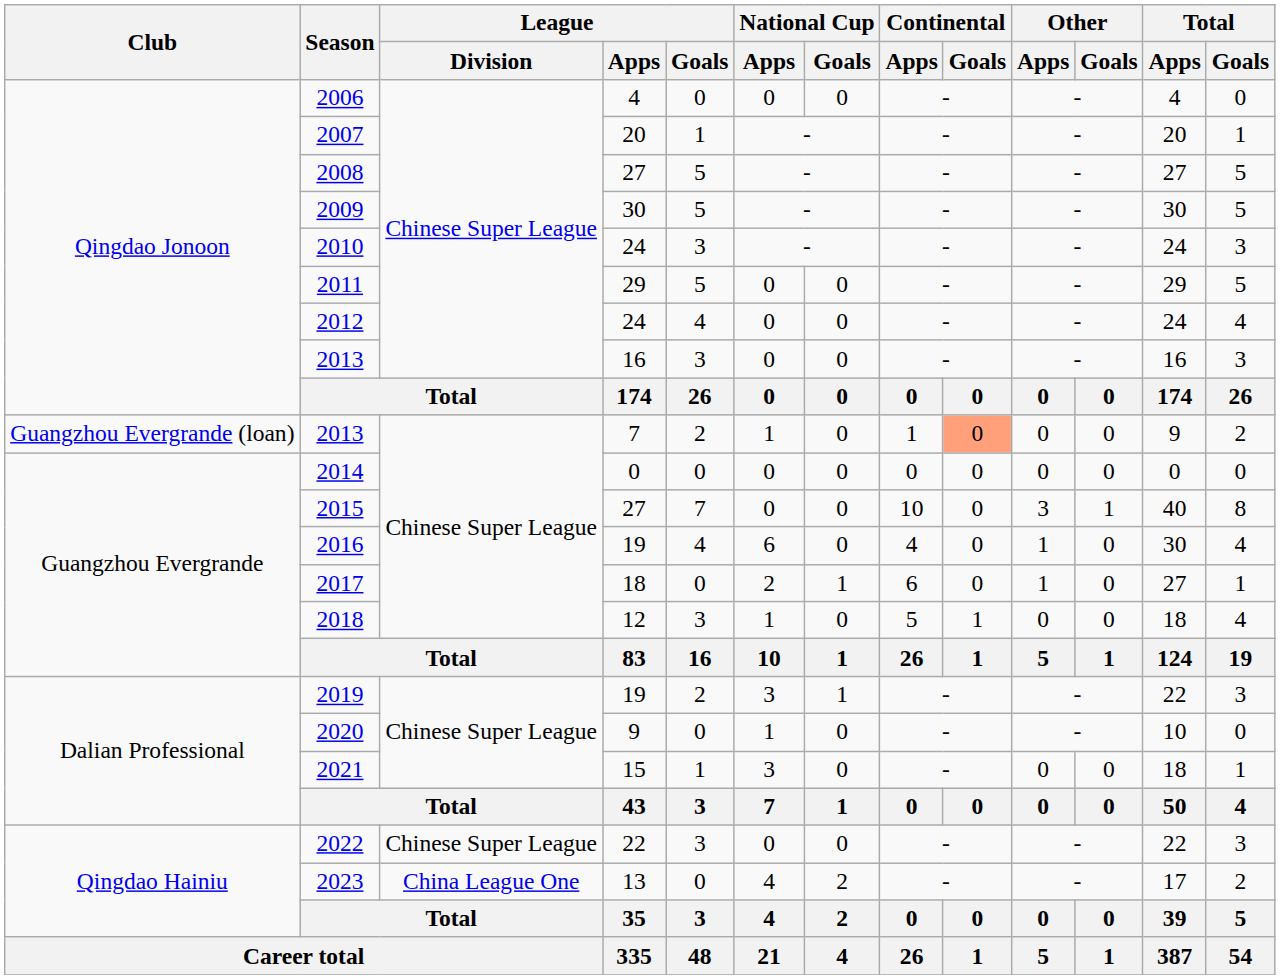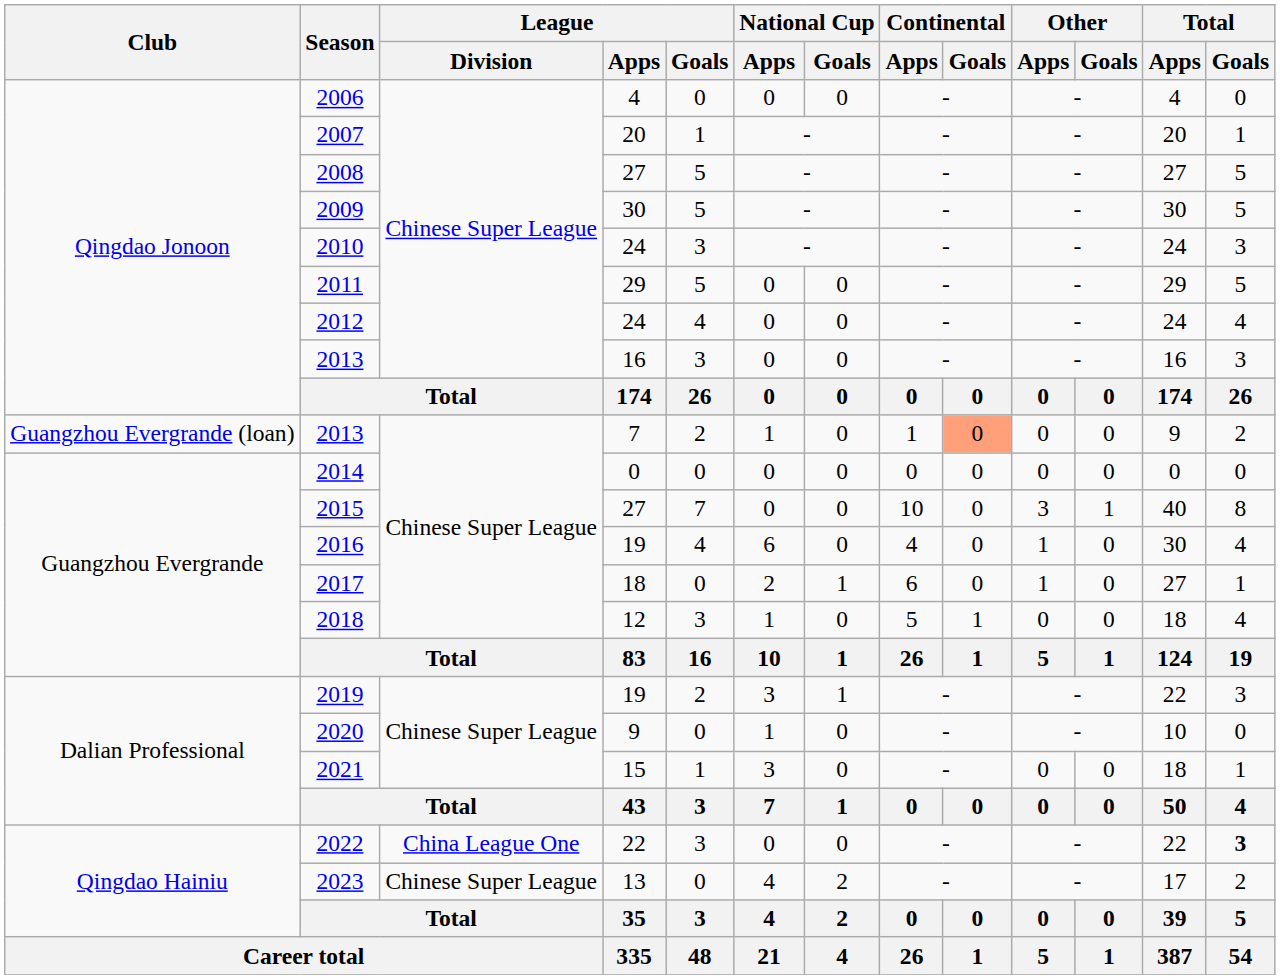 <table class="wikitable" style="text-align: center">
 <tr>
 <th rowspan="2">Club</th>
 <th rowspan="2">Season</th>
 <th colspan="3">League</th>
 <th colspan="2">National Cup</th>
 <th colspan="2">Continental</th>
 <th colspan="2">Other</th>
 <th colspan="2">Total</th>
 </tr>
 <tr>
 <th>Division</th>
 <th>Apps</th>
 <th>Goals</th>
 <th>Apps</th>
 <th>Goals</th>
 <th>Apps</th>
 <th>Goals</th>
 <th>Apps</th>
 <th>Goals</th>
 <th>Apps</th>
 <th>Goals</th>
 </tr>
 <tr>
 <td rowspan="9"><a href='#'>Qingdao Jonoon</a></td>
 <td><a href='#'>2006</a></td>
 <td rowspan="8"><a href='#'>Chinese Super League</a></td>
 <td>4</td>
 <td>0</td>
 <td>0</td>
 <td>0</td>
 <td colspan="2">-</td>
 <td colspan="2">-</td>
 <td>4</td>
 <td>0</td>
 </tr>
 <tr>
 <td><a href='#'>2007</a></td>
 <td>20</td>
 <td>1</td>
 <td colspan="2">-</td>
 <td colspan="2">-</td>
 <td colspan="2">-</td>
 <td>20</td>
 <td>1</td>
 </tr>
 <tr>
 <td><a href='#'>2008</a></td>
 <td>27</td>
 <td>5</td>
 <td colspan="2">-</td>
 <td colspan="2">-</td>
 <td colspan="2">-</td>
 <td>27</td>
 <td>5</td>
 </tr>
 <tr>
 <td><a href='#'>2009</a></td>
 <td>30</td>
 <td>5</td>
 <td colspan="2">-</td>
 <td colspan="2">-</td>
 <td colspan="2">-</td>
 <td>30</td>
 <td>5</td>
 </tr>
 <tr>
 <td><a href='#'>2010</a></td>
 <td>24</td>
 <td>3</td>
 <td colspan="2">-</td>
 <td colspan="2">-</td>
 <td colspan="2">-</td>
 <td>24</td>
 <td>3</td>
 </tr>
 <tr>
 <td><a href='#'>2011</a></td>
 <td>29</td>
 <td>5</td>
 <td>0</td>
 <td>0</td>
 <td colspan="2">-</td>
 <td colspan="2">-</td>
 <td>29</td>
 <td>5</td>
 </tr>
 <tr>
 <td><a href='#'>2012</a></td>
 <td>24</td>
 <td>4</td>
 <td>0</td>
 <td>0</td>
 <td colspan="2">-</td>
 <td colspan="2">-</td>
 <td>24</td>
 <td>4</td>
 </tr>
 <tr>
 <td><a href='#'>2013</a></td>
 <td>16</td>
 <td>3</td>
 <td>0</td>
 <td>0</td>
 <td colspan="2">-</td>
 <td colspan="2">-</td>
 <td>16</td>
 <td>3</td>
 </tr>
 <tr>
 <th colspan="2">Total</th>
 <th>174</th>
 <th>26</th>
 <th>0</th>
 <th>0</th>
 <th>0</th>
 <th>0</th>
 <th>0</th>
 <th>0</th>
 <th>174</th>
 <th>26</th>
 </tr>
 <tr>
 <td><a href='#'>Guangzhou Evergrande</a> (loan)</td>
 <td><a href='#'>2013</a></td>
 <td rowspan="6">Chinese Super League</td>
 <td>7</td>
 <td>2</td>
 <td>1</td>
 <td>0</td>
 <td>1</td>
 <td style="background: lightsalmon;">0</td>
 <td>0</td>
 <td>0</td>
 <td>9</td>
 <td>2</td>
 </tr>
 <tr>
 <td rowspan="6">Guangzhou Evergrande</td>
 <td><a href='#'>2014</a></td>
 <td>0</td>
 <td>0</td>
 <td>0</td>
 <td>0</td>
 <td>0</td>
 <td>0</td>
 <td>0</td>
 <td>0</td>
 <td>0</td>
 <td>0</td>
 </tr>
 <tr>
 <td><a href='#'>2015</a></td>
 <td>27</td>
 <td>7</td>
 <td>0</td>
 <td>0</td>
 <td>10</td>
 <td>0</td>
 <td>3</td>
 <td>1</td>
 <td>40</td>
 <td>8</td>
 </tr>
 <tr>
 <td><a href='#'>2016</a></td>
 <td>19</td>
 <td>4</td>
 <td>6</td>
 <td>0</td>
 <td>4</td>
 <td>0</td>
 <td>1</td>
 <td>0</td>
 <td>30</td>
 <td>4</td>
 </tr>
 <tr>
 <td><a href='#'>2017</a></td>
 <td>18</td>
 <td>0</td>
 <td>2</td>
 <td>1</td>
 <td>6</td>
 <td>0</td>
 <td>1</td>
 <td>0</td>
 <td>27</td>
 <td>1</td>
 </tr>
 <tr>
 <td><a href='#'>2018</a></td>
 <td>12</td>
 <td>3</td>
 <td>1</td>
 <td>0</td>
 <td>5</td>
 <td>1</td>
 <td>0</td>
 <td>0</td>
 <td>18</td>
 <td>4</td>
 </tr>
 <tr>
 <th colspan="2">Total</th>
 <th>83</th>
 <th>16</th>
 <th>10</th>
 <th>1</th>
 <th>26</th>
 <th>1</th>
 <th>5</th>
 <th>1</th>
 <th>124</th>
 <th>19</th>
 </tr>
 <tr>
 <td rowspan=4>Dalian Professional</td>
 <td><a href='#'>2019</a></td>
 <td rowspan="3">Chinese Super League</td>
 <td>19</td>
 <td>2</td>
 <td>3</td>
 <td>1</td>
 <td colspan="2">-</td>
 <td colspan="2">-</td>
 <td>22</td>
 <td>3</td>
 </tr>
 <tr>
 <td><a href='#'>2020</a></td>
 <td>9</td>
 <td>0</td>
 <td>1</td>
 <td>0</td>
 <td colspan="2">-</td>
 <td colspan="2">-</td>
 <td>10</td>
 <td>0</td>
 </tr>
 <tr>
 <td><a href='#'>2021</a></td>
 <td>15</td>
 <td>1</td>
 <td>3</td>
 <td>0</td>
 <td colspan="2">-</td>
 <td>0</td>
 <td>0</td>
 <td>18</td>
 <td>1</td>
 </tr>
 <tr>
 <th colspan="2">Total</th>
 <th>43</th>
 <th>3</th>
 <th>7</th>
 <th>1</th>
 <th>0</th>
 <th>0</th>
 <th>0</th>
 <th>0</th>
 <th>50</th>
 <th>4</th>
 </tr>
 <tr>
 <td rowspan=3><a href='#'>Qingdao Hainiu</a></td>
 <td><a href='#'>2022</a></td>
-<td>Chinese Super League</td>
+<td><a href='#'>China League One</a></td>
 <td>22</td>
 <td>3</td>
 <td>0</td>
 <td>0</td>
 <td colspan="2">-</td>
 <td colspan="2">-</td>
 <td>22</td>
-<td>3</td>
+<td><strong>3</strong></td>
 </tr>
 <tr>
 <td><a href='#'>2023</a></td>
-<td><a href='#'>China League One</a></td>
+<td>Chinese Super League</td>
 <td>13</td>
 <td>0</td>
 <td>4</td>
 <td>2</td>
 <td colspan="2">-</td>
 <td colspan="2">-</td>
 <td>17</td>
 <td>2</td>
 </tr>
 <tr>
 <th colspan="2">Total</th>
 <th>35</th>
 <th>3</th>
 <th>4</th>
 <th>2</th>
 <th>0</th>
 <th>0</th>
 <th>0</th>
 <th>0</th>
 <th>39</th>
 <th>5</th>
 </tr>
 <tr>
 <th colspan=3>Career total</th>
 <th>335</th>
 <th>48</th>
 <th>21</th>
 <th>4</th>
 <th>26</th>
 <th>1</th>
 <th>5</th>
 <th>1</th>
 <th>387</th>
 <th>54</th>
 </tr>
 </table>
